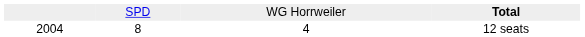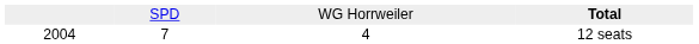 <table border="0" cellpadding="2" cellspacing="0" width="60%">
 <tr bgcolor="#eeeeee" align="center">
 <td></td>
 <td><a href='#'>SPD</a></td>
 <td>WG Horrweiler</td>
 <td><strong>Total</strong></td>
 </tr>
 <tr align="center">
 <td>2004</td>
-<td>8</td>
+<td>7</td>
 <td>4</td>
 <td>12 seats</td>
 </tr>
 </table>
